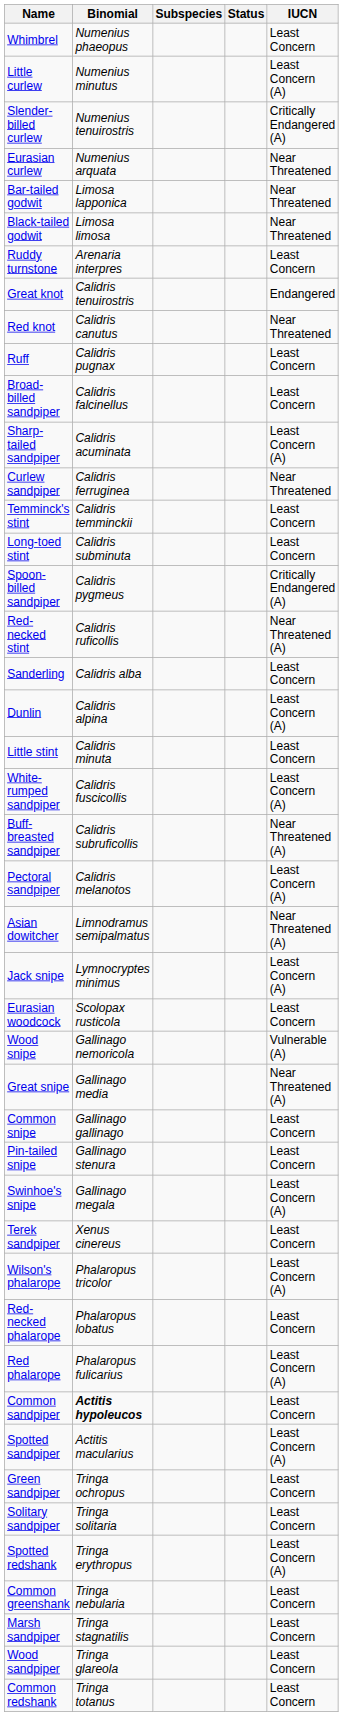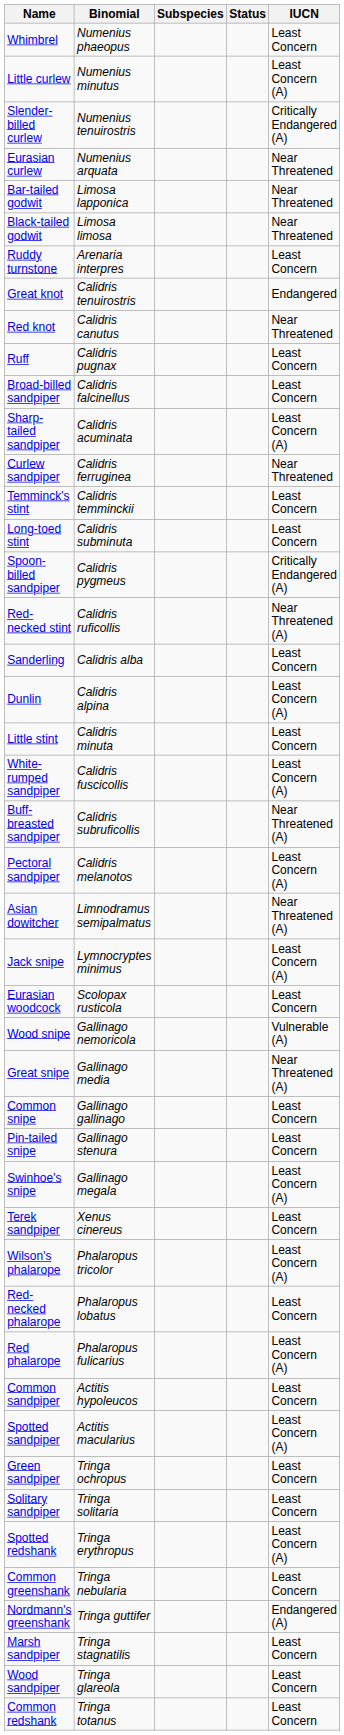 <table width=60% class="wikitable">
 <tr>
 <th width=20%>Name</th>
 <th width=30%>Binomial</th>
 <th width=40%>Subspecies</th>
 <th width=30%>Status</th>
 <th width=30%>IUCN</th>
 </tr>
 <tr>
 <td><a href='#'>Whimbrel</a><br></td>
 <td><em>Numenius phaeopus</em></td>
 <td></td>
 <td></td>
 <td>Least Concern</td>
 </tr>
 <tr>
 <td><a href='#'>Little curlew</a><br></td>
 <td><em>Numenius minutus</em></td>
 <td></td>
 <td></td>
 <td>Least Concern<br>(A)</td>
 </tr>
 <tr>
 <td><a href='#'>Slender-billed curlew</a><br></td>
 <td><em>Numenius tenuirostris</em></td>
 <td></td>
 <td></td>
 <td>Critically Endangered<br>(A)</td>
 </tr>
 <tr>
 <td><a href='#'>Eurasian curlew</a><br></td>
 <td><em>Numenius arquata</em></td>
 <td></td>
 <td></td>
 <td>Near Threatened</td>
 </tr>
 <tr>
 <td><a href='#'>Bar-tailed godwit</a><br></td>
 <td><em>Limosa lapponica</em></td>
 <td></td>
 <td></td>
 <td>Near Threatened</td>
 </tr>
 <tr>
 <td><a href='#'>Black-tailed godwit</a><br></td>
 <td><em>Limosa limosa</em></td>
 <td></td>
 <td></td>
 <td>Near Threatened</td>
 </tr>
 <tr>
 <td><a href='#'>Ruddy turnstone</a><br></td>
 <td><em>Arenaria interpres</em></td>
 <td></td>
 <td></td>
 <td>Least Concern</td>
 </tr>
 <tr>
 <td><a href='#'>Great knot</a><br></td>
 <td><em>Calidris tenuirostris</em></td>
 <td></td>
 <td></td>
 <td>Endangered</td>
 </tr>
 <tr>
 <td><a href='#'>Red knot</a><br></td>
 <td><em>Calidris canutus</em></td>
 <td></td>
 <td></td>
 <td>Near Threatened</td>
 </tr>
 <tr>
 <td><a href='#'>Ruff</a><br></td>
 <td><em>Calidris pugnax</em></td>
 <td></td>
 <td></td>
 <td>Least Concern</td>
 </tr>
 <tr>
 <td><a href='#'>Broad-billed sandpiper</a><br></td>
 <td><em>Calidris falcinellus</em></td>
 <td></td>
 <td></td>
 <td>Least Concern</td>
 </tr>
 <tr>
 <td><a href='#'>Sharp-tailed sandpiper</a><br></td>
 <td><em>Calidris acuminata</em></td>
 <td></td>
 <td></td>
 <td>Least Concern<br>(A)</td>
 </tr>
 <tr>
 <td><a href='#'>Curlew sandpiper</a><br></td>
 <td><em>Calidris ferruginea</em></td>
 <td></td>
 <td></td>
 <td>Near Threatened</td>
 </tr>
 <tr>
 <td><a href='#'>Temminck's stint</a><br></td>
 <td><em>Calidris temminckii</em></td>
 <td></td>
 <td></td>
 <td>Least Concern</td>
 </tr>
 <tr>
 <td><a href='#'>Long-toed stint</a><br></td>
 <td><em>Calidris subminuta</em></td>
 <td></td>
 <td></td>
 <td>Least Concern</td>
 </tr>
 <tr>
 <td><a href='#'>Spoon-billed sandpiper</a><br></td>
 <td><em>Calidris pygmeus</em></td>
 <td></td>
 <td></td>
 <td>Critically Endangered<br>(A)</td>
 </tr>
 <tr>
 <td><a href='#'>Red-necked stint</a><br></td>
 <td><em>Calidris ruficollis</em></td>
 <td></td>
 <td></td>
 <td>Near Threatened<br>(A)</td>
 </tr>
 <tr>
 <td><a href='#'>Sanderling</a><br></td>
 <td><em>Calidris alba</em></td>
 <td></td>
 <td></td>
 <td>Least Concern</td>
 </tr>
 <tr>
 <td><a href='#'>Dunlin</a><br></td>
 <td><em>Calidris alpina</em></td>
 <td></td>
 <td></td>
 <td>Least Concern<br>(A)</td>
 </tr>
 <tr>
 <td><a href='#'>Little stint</a><br></td>
 <td><em>Calidris minuta</em></td>
 <td></td>
 <td></td>
 <td>Least Concern</td>
 </tr>
 <tr>
 <td><a href='#'>White-rumped sandpiper</a><br></td>
 <td><em>Calidris fuscicollis</em></td>
 <td></td>
 <td></td>
 <td>Least Concern<br>(A)</td>
 </tr>
 <tr>
 <td><a href='#'>Buff-breasted sandpiper</a><br></td>
 <td><em>Calidris subruficollis</em></td>
 <td></td>
 <td></td>
 <td>Near Threatened<br>(A)</td>
 </tr>
 <tr>
 <td><a href='#'>Pectoral sandpiper</a><br></td>
 <td><em>Calidris melanotos</em></td>
 <td></td>
 <td></td>
 <td>Least Concern<br>(A)</td>
 </tr>
 <tr>
 <td><a href='#'>Asian dowitcher</a><br></td>
 <td><em>Limnodramus semipalmatus</em></td>
 <td></td>
 <td></td>
 <td>Near Threatened<br>(A)</td>
 </tr>
 <tr>
 <td><a href='#'>Jack snipe</a><br></td>
 <td><em>Lymnocryptes minimus</em></td>
 <td></td>
 <td></td>
 <td>Least Concern<br>(A)</td>
 </tr>
 <tr>
 <td><a href='#'>Eurasian woodcock</a><br></td>
 <td><em>Scolopax rusticola</em></td>
 <td></td>
 <td></td>
 <td>Least Concern</td>
 </tr>
 <tr>
 <td><a href='#'>Wood snipe</a><br></td>
 <td><em>Gallinago nemoricola</em></td>
 <td></td>
 <td></td>
 <td>Vulnerable<br>(A)</td>
 </tr>
 <tr>
 <td><a href='#'>Great snipe</a><br></td>
 <td><em>Gallinago media</em></td>
 <td></td>
 <td></td>
 <td>Near Threatened<br>(A)</td>
 </tr>
 <tr>
 <td><a href='#'>Common snipe</a><br></td>
 <td><em>Gallinago gallinago</em></td>
 <td></td>
 <td></td>
 <td>Least Concern</td>
 </tr>
 <tr>
 <td><a href='#'>Pin-tailed snipe</a><br></td>
 <td><em>Gallinago stenura</em></td>
 <td></td>
 <td></td>
 <td>Least Concern</td>
 </tr>
 <tr>
 <td><a href='#'>Swinhoe's snipe</a><br></td>
 <td><em>Gallinago megala</em></td>
 <td></td>
 <td></td>
 <td>Least Concern<br>(A)</td>
 </tr>
 <tr>
 <td><a href='#'>Terek sandpiper</a><br></td>
 <td><em>Xenus cinereus</em></td>
 <td></td>
 <td></td>
 <td>Least Concern</td>
 </tr>
 <tr>
 <td><a href='#'>Wilson's phalarope</a><br></td>
 <td><em>Phalaropus tricolor</em></td>
 <td></td>
 <td></td>
 <td>Least Concern<br>(A)</td>
 </tr>
 <tr>
 <td><a href='#'>Red-necked phalarope</a><br></td>
 <td><em>Phalaropus lobatus</em></td>
 <td></td>
 <td></td>
 <td>Least Concern</td>
 </tr>
 <tr>
 <td><a href='#'>Red phalarope</a><br></td>
 <td><em>Phalaropus fulicarius</em></td>
 <td></td>
 <td></td>
 <td>Least Concern<br>(A)</td>
 </tr>
 <tr>
 <td><a href='#'>Common sandpiper</a><br></td>
-<td><strong><em>Actitis hypoleucos</em></strong></td>
+<td><em>Actitis hypoleucos</em></td>
 <td></td>
 <td></td>
 <td>Least Concern</td>
 </tr>
 <tr>
 <td><a href='#'>Spotted sandpiper</a><br></td>
 <td><em>Actitis macularius</em></td>
 <td></td>
 <td></td>
 <td>Least Concern<br>(A)</td>
 </tr>
 <tr>
 <td><a href='#'>Green sandpiper</a><br></td>
 <td><em>Tringa ochropus</em></td>
 <td></td>
 <td></td>
 <td>Least Concern</td>
 </tr>
 <tr>
 <td><a href='#'>Solitary sandpiper</a><br></td>
 <td><em>Tringa solitaria</em></td>
 <td></td>
 <td></td>
 <td>Least Concern</td>
 </tr>
 <tr>
 <td><a href='#'>Spotted redshank</a><br></td>
 <td><em>Tringa erythropus</em></td>
 <td></td>
 <td></td>
 <td>Least Concern<br>(A)</td>
 </tr>
 <tr>
 <td><a href='#'>Common greenshank</a><br></td>
 <td><em>Tringa nebularia</em></td>
 <td></td>
 <td></td>
 <td>Least Concern</td>
 </tr>
 <tr>
+<td><a href='#'>Nordmann's greenshank</a><br></td>
+<td><em>Tringa guttifer</em></td>
+<td></td>
+<td></td>
+<td>Endangered<br>(A)</td>
+</tr>
+<tr>
 <td><a href='#'>Marsh sandpiper</a><br></td>
 <td><em>Tringa stagnatilis</em></td>
 <td></td>
 <td></td>
 <td>Least Concern</td>
 </tr>
 <tr>
 <td><a href='#'>Wood sandpiper</a><br></td>
 <td><em>Tringa glareola</em></td>
 <td></td>
 <td></td>
 <td>Least Concern</td>
 </tr>
 <tr>
 <td><a href='#'>Common redshank</a><br></td>
 <td><em>Tringa totanus</em></td>
 <td></td>
 <td></td>
 <td>Least Concern</td>
 </tr>
 </table>
